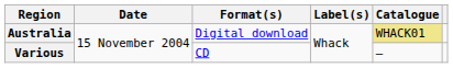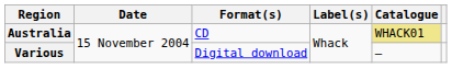 <table class="wikitable plainrowheaders">
 <tr>
 <th scope="col">Region</th>
 <th scope="col">Date</th>
 <th scope="col">Format(s)</th>
 <th scope="col">Label(s)</th>
 <th scope="col">Catalogue</th>
 <th scope="col"></th>
 </tr>
 <tr>
 <th scope="row">Australia</th>
 <td rowspan="2">15 November 2004</td>
-<td><a href='#'>Digital download</a></td>
+<td><a href='#'>CD</a></td>
 <td rowspan="2">Whack</td>
 <td style="background: khaki;">WHACK01</td>
 <td></td>
 </tr>
 <tr>
 <th scope="row">Various</th>
-<td><a href='#'>CD</a></td>
+<td><a href='#'>Digital download</a></td>
 <td>—</td>
 <td></td>
 </tr>
 </table>
